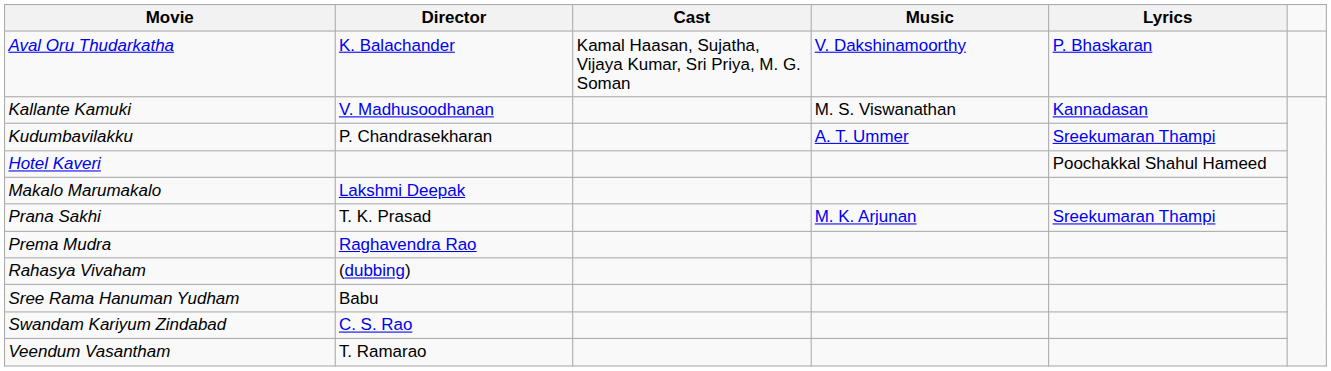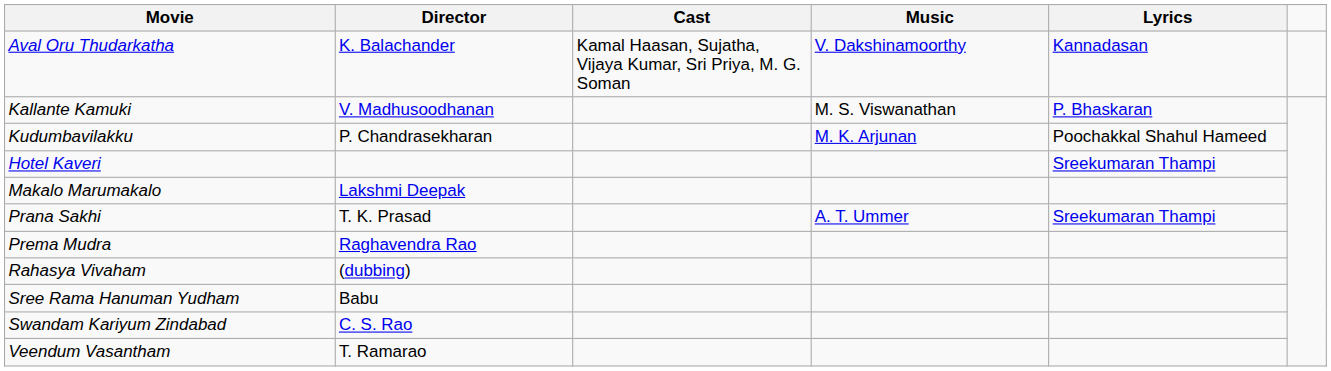 <table class="wikitable sortable">
 <tr>
 <th width="25%">Movie</th>
 <th width="18%">Director</th>
 <th width="18%">Cast</th>
 <th width="18%">Music</th>
 <th width="18%">Lyrics</th>
 </tr>
 <tr valign="top">
 <td><em><a href='#'>Aval Oru Thudarkatha</a></em></td>
 <td><a href='#'>K. Balachander</a></td>
 <td>Kamal Haasan, Sujatha, Vijaya Kumar, Sri Priya, M. G. Soman</td>
 <td><a href='#'>V. Dakshinamoorthy</a></td>
-<td><a href='#'>P. Bhaskaran</a></td>
+<td><a href='#'>Kannadasan</a></td>
 <td></td>
 </tr>
 <tr>
 <td><em>Kallante Kamuki</em></td>
 <td><a href='#'>V. Madhusoodhanan</a></td>
 <td></td>
 <td>M. S. Viswanathan</td>
-<td><a href='#'>Kannadasan</a></td>
+<td><a href='#'>P. Bhaskaran</a></td>
 </tr>
 <tr>
 <td><em>Kudumbavilakku</em></td>
 <td>P. Chandrasekharan</td>
 <td></td>
-<td><a href='#'>A. T. Ummer</a></td>
-<td><a href='#'>Sreekumaran Thampi</a></td>
+<td><a href='#'>M. K. Arjunan</a></td>
+<td>Poochakkal Shahul Hameed</td>
 </tr>
 <tr>
 <td><em><a href='#'>Hotel Kaveri</a></em></td>
 <td></td>
 <td></td>
 <td></td>
-<td>Poochakkal Shahul Hameed</td>
+<td><a href='#'>Sreekumaran Thampi</a></td>
 </tr>
 <tr>
 <td><em>Makalo Marumakalo</em></td>
 <td><a href='#'>Lakshmi Deepak</a></td>
 <td></td>
 <td></td>
 <td></td>
 </tr>
 <tr>
 <td><em>Prana Sakhi</em></td>
 <td>T. K. Prasad</td>
 <td></td>
-<td><a href='#'>M. K. Arjunan</a></td>
+<td><a href='#'>A. T. Ummer</a></td>
 <td><a href='#'>Sreekumaran Thampi</a></td>
 </tr>
 <tr>
 <td><em>Prema Mudra</em></td>
 <td><a href='#'>Raghavendra Rao</a></td>
 <td></td>
 <td></td>
 <td></td>
 </tr>
 <tr>
 <td><em>Rahasya Vivaham</em></td>
 <td>(<a href='#'>dubbing</a>)</td>
 <td></td>
 <td></td>
 <td></td>
 </tr>
 <tr>
 <td><em>Sree Rama Hanuman Yudham</em></td>
 <td>Babu</td>
 <td></td>
 <td></td>
 <td></td>
 </tr>
 <tr>
 <td><em>Swandam Kariyum Zindabad</em></td>
 <td><a href='#'>C. S. Rao</a></td>
 <td></td>
 <td></td>
 <td></td>
 </tr>
 <tr>
 <td><em>Veendum Vasantham</em></td>
 <td>T. Ramarao</td>
 <td></td>
 <td></td>
 <td></td>
 </tr>
 </table>
